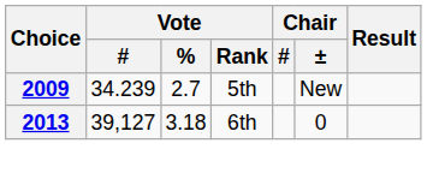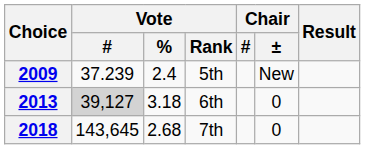 <table class="wikitable" style="text-align:center; font-size:90%">
 <tr>
 <th rowspan=2>Choice</th>
 <th colspan=3>Vote</th>
 <th colspan=2>Chair</th>
 <th rowspan=2>Result</th>
 </tr>
 <tr>
 <th>#</th>
 <th>%</th>
 <th>Rank</th>
 <th>#</th>
 <th>±</th>
 </tr>
 <tr>
 <th><a href='#'>2009</a></th>
-<td>34.239</td>
-<td>2.7</td>
+<td>37.239</td>
+<td>2.4</td>
 <td>5th</td>
 <td style="text-align:right;"></td>
 <td>New</td>
 <td></td>
 </tr>
 <tr>
 <th><a href='#'>2013</a></th>
-<td>39,127</td>
+<td style="background: lightgrey;">39,127</td>
 <td>3.18</td>
 <td>6th</td>
 <td style="text-align:right;"></td>
 <td>0</td>
 <td></td>
 </tr>
+<tr>
+<th><a href='#'>2018</a></th>
+<td>143,645</td>
+<td>2.68</td>
+<td>7th</td>
+<td style="text-align:right;"></td>
+<td>0</td>
+<td></td>
+</tr>
 </table>
